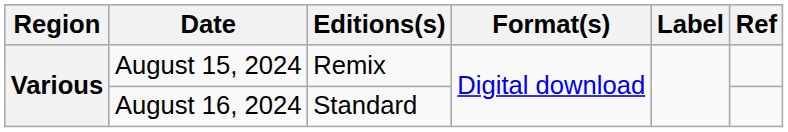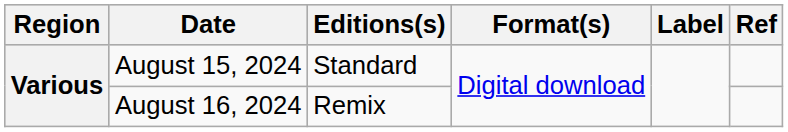 <table class="wikitable plainrowheaders">
 <tr>
 <th scope="col">Region</th>
 <th scope="col">Date</th>
 <th scope="col">Editions(s)</th>
 <th scope="col">Format(s)</th>
 <th scope="col">Label</th>
 <th scope="col">Ref</th>
 </tr>
 <tr>
 <th scope="row" rowspan="2">Various</th>
 <td>August 15, 2024</td>
-<td>Remix</td>
+<td>Standard</td>
 <td rowspan="2"><a href='#'>Digital download</a></td>
 <td rowspan="2"></td>
 <td></td>
 </tr>
 <tr>
 <td>August 16, 2024</td>
-<td>Standard</td>
+<td>Remix</td>
 <td></td>
 </tr>
 </table>
